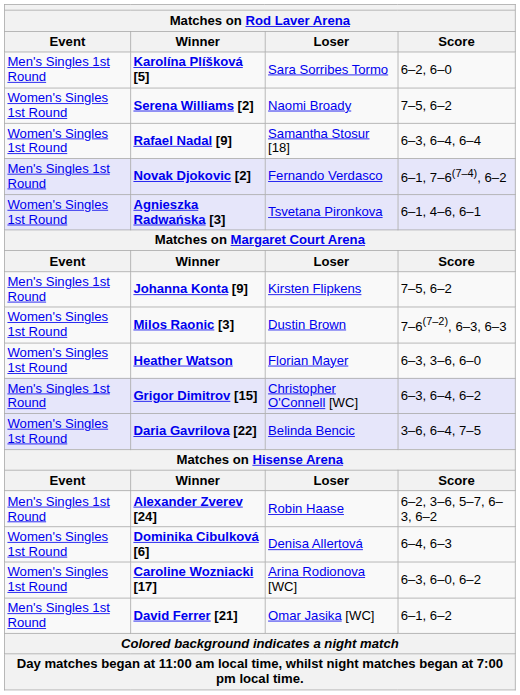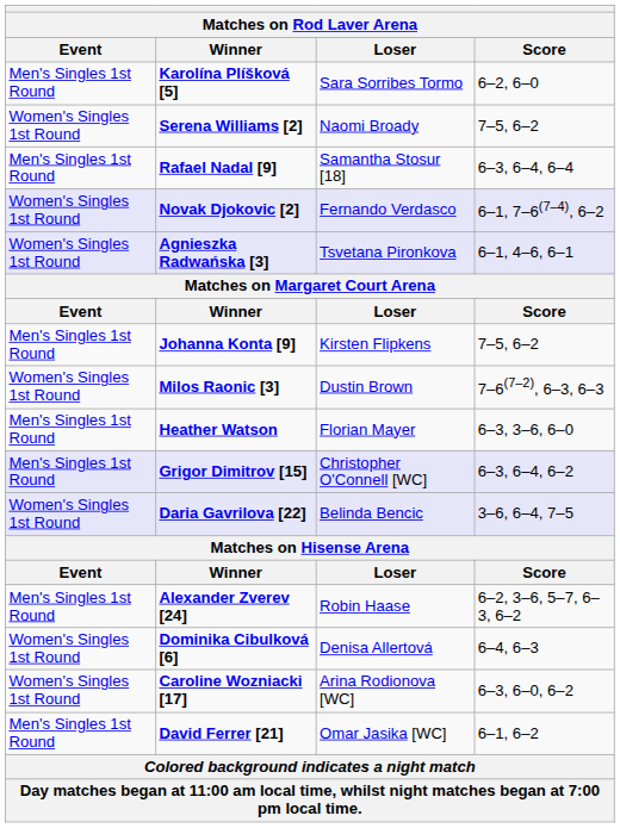 <table class="wikitable collapsible uncollapsed" style="margin:1em auto;">
 <tr>
 <th colspan=4></th>
 </tr>
 <tr>
 <th colspan=4><strong>Matches on <a href='#'>Rod Laver Arena</a></strong></th>
 </tr>
 <tr>
 <th style="width:220px;">Event</th>
 <th style="width:220px;">Winner</th>
 <th style="width:220px;">Loser</th>
 <th style="width:220px;">Score</th>
 </tr>
 <tr>
 <td><a href='#'>Men's Singles 1st Round</a></td>
 <td><strong> <a href='#'>Karolína Plíšková</a> [5]</strong></td>
 <td> <a href='#'>Sara Sorribes Tormo</a></td>
 <td>6–2, 6–0</td>
 </tr>
 <tr>
 <td><a href='#'>Women's Singles 1st Round</a></td>
 <td><strong> <a href='#'>Serena Williams</a> [2]</strong></td>
 <td> <a href='#'>Naomi Broady</a></td>
 <td>7–5, 6–2</td>
 </tr>
 <tr>
-<td><a href='#'>Women's Singles 1st Round</a></td>
+<td><a href='#'>Men's Singles 1st Round</a></td>
 <td><strong> <a href='#'>Rafael Nadal</a> [9]</strong></td>
 <td> <a href='#'>Samantha Stosur</a> [18]</td>
 <td>6–3, 6–4, 6–4</td>
 </tr>
 <tr bgcolor=lavender>
-<td><a href='#'>Men's Singles 1st Round</a></td>
+<td><a href='#'>Women's Singles 1st Round</a></td>
 <td><strong> <a href='#'>Novak Djokovic</a> [2]</strong></td>
 <td> <a href='#'>Fernando Verdasco</a></td>
 <td>6–1, 7–6<sup>(7–4)</sup>, 6–2</td>
 </tr>
 <tr bgcolor=lavender>
 <td><a href='#'>Women's Singles 1st Round</a></td>
 <td><strong> <a href='#'>Agnieszka Radwańska</a> [3]</strong></td>
 <td> <a href='#'>Tsvetana Pironkova</a></td>
 <td>6–1, 4–6, 6–1</td>
 </tr>
 <tr>
 <th colspan=4><strong>Matches on <a href='#'>Margaret Court Arena</a></strong></th>
 </tr>
 <tr>
 <th style="width:220px;">Event</th>
 <th style="width:220px;">Winner</th>
 <th style="width:220px;">Loser</th>
 <th style="width:220px;">Score</th>
 </tr>
 <tr>
 <td><a href='#'>Men's Singles 1st Round</a></td>
 <td><strong> <a href='#'>Johanna Konta</a> [9]</strong></td>
 <td> <a href='#'>Kirsten Flipkens</a></td>
 <td>7–5, 6–2</td>
 </tr>
 <tr>
 <td><a href='#'>Women's Singles 1st Round</a></td>
 <td><strong> <a href='#'>Milos Raonic</a> [3]</strong></td>
 <td> <a href='#'>Dustin Brown</a></td>
 <td>7–6<sup>(7–2)</sup>, 6–3, 6–3</td>
 </tr>
 <tr>
-<td><a href='#'>Women's Singles 1st Round</a></td>
+<td><a href='#'>Men's Singles 1st Round</a></td>
 <td><strong> <a href='#'>Heather Watson</a></strong></td>
 <td> <a href='#'>Florian Mayer</a></td>
 <td>6–3, 3–6, 6–0</td>
 </tr>
 <tr bgcolor=lavender>
 <td><a href='#'>Men's Singles 1st Round</a></td>
 <td><strong> <a href='#'>Grigor Dimitrov</a> [15]</strong></td>
 <td> <a href='#'>Christopher O'Connell</a> [WC]</td>
 <td>6–3, 6–4, 6–2</td>
 </tr>
 <tr bgcolor=lavender>
 <td><a href='#'>Women's Singles 1st Round</a></td>
 <td><strong> <a href='#'>Daria Gavrilova</a> [22]</strong></td>
 <td> <a href='#'>Belinda Bencic</a></td>
 <td>3–6, 6–4, 7–5</td>
 </tr>
 <tr>
 <th colspan=4><strong>Matches on <a href='#'>Hisense Arena</a></strong></th>
 </tr>
 <tr>
 <th style="width:220px;">Event</th>
 <th style="width:220px;">Winner</th>
 <th style="width:220px;">Loser</th>
 <th style="width:220px;">Score</th>
 </tr>
 <tr>
 <td><a href='#'>Men's Singles 1st Round</a></td>
 <td><strong> <a href='#'>Alexander Zverev</a> [24]</strong></td>
 <td> <a href='#'>Robin Haase</a></td>
 <td>6–2, 3–6, 5–7, 6–3, 6–2</td>
 </tr>
 <tr>
 <td><a href='#'>Women's Singles 1st Round</a></td>
 <td><strong> <a href='#'>Dominika Cibulková</a> [6]</strong></td>
 <td> <a href='#'>Denisa Allertová</a></td>
 <td>6–4, 6–3</td>
 </tr>
 <tr>
 <td><a href='#'>Women's Singles 1st Round</a></td>
 <td><strong> <a href='#'>Caroline Wozniacki</a> [17]</strong></td>
 <td> <a href='#'>Arina Rodionova</a> [WC]</td>
 <td>6–3, 6–0, 6–2</td>
 </tr>
 <tr>
 <td><a href='#'>Men's Singles 1st Round</a></td>
 <td><strong> <a href='#'>David Ferrer</a> [21]</strong></td>
 <td> <a href='#'>Omar Jasika</a> [WC]</td>
 <td>6–1, 6–2</td>
 </tr>
 <tr>
 <th colspan=4><em>Colored background indicates a night match</em></th>
 </tr>
 <tr>
 <th colspan=4>Day matches began at 11:00 am local time, whilst night matches began at 7:00 pm local time.</th>
 </tr>
 </table>
